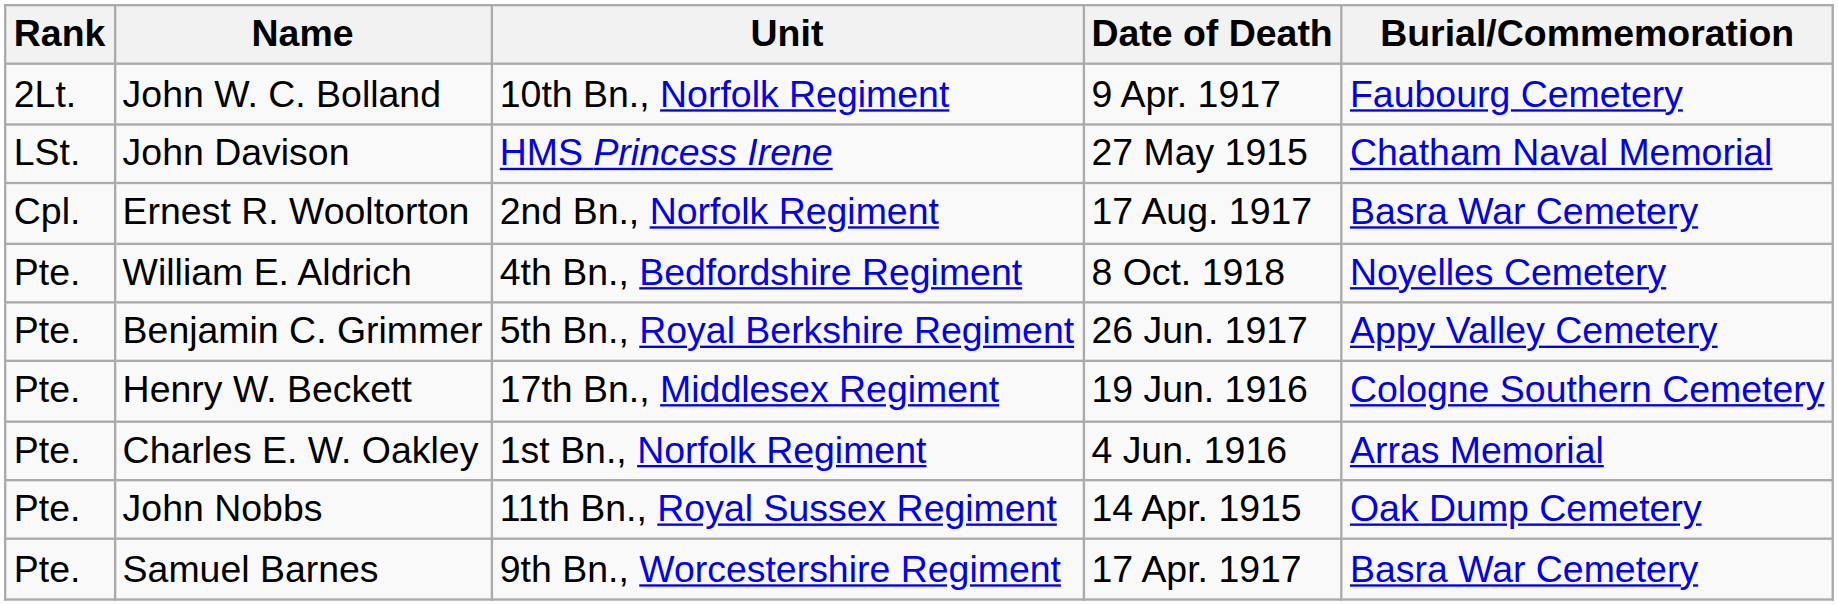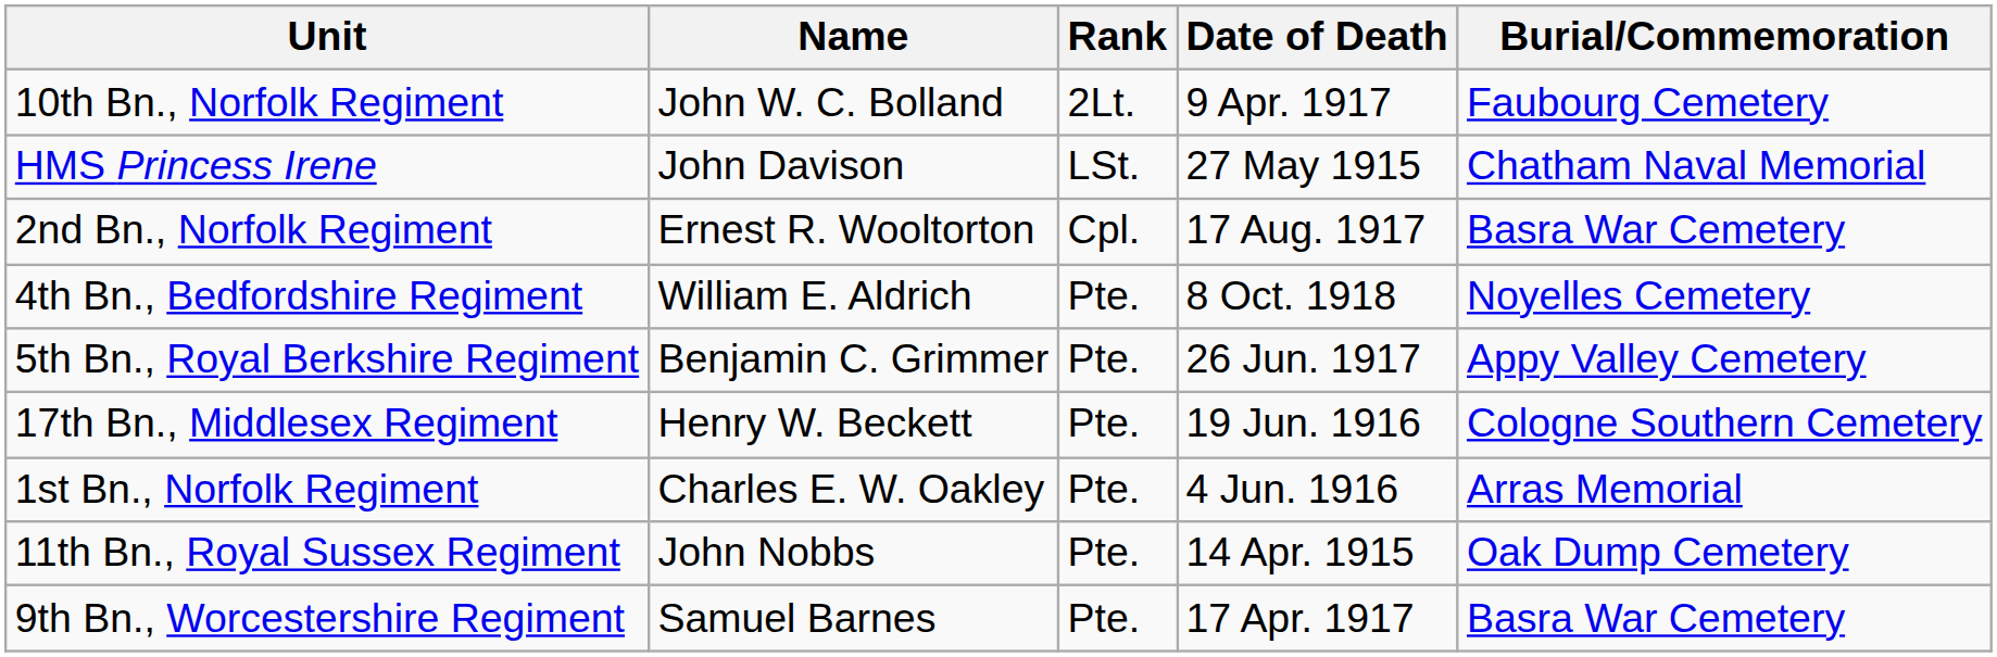 <table class="wikitable">
 <tr>
+<th>Unit</th>
+<th>Name</th>
 <th>Rank</th>
-<th>Name</th>
-<th>Unit</th>
 <th>Date of Death</th>
 <th>Burial/Commemoration</th>
 </tr>
 <tr>
+<td>10th Bn., <a href='#'>Norfolk Regiment</a></td>
+<td>John W. C. Bolland</td>
 <td>2Lt.</td>
-<td>John W. C. Bolland</td>
-<td>10th Bn., <a href='#'>Norfolk Regiment</a></td>
 <td>9 Apr. 1917</td>
 <td><a href='#'>Faubourg Cemetery</a></td>
 </tr>
 <tr>
+<td><a href='#'>HMS <em>Princess Irene</em></a></td>
+<td>John Davison</td>
 <td>LSt.</td>
-<td>John Davison</td>
-<td><a href='#'>HMS <em>Princess Irene</em></a></td>
 <td>27 May 1915</td>
 <td><a href='#'>Chatham Naval Memorial</a></td>
 </tr>
 <tr>
+<td>2nd Bn., <a href='#'>Norfolk Regiment</a></td>
+<td>Ernest R. Wooltorton</td>
 <td>Cpl.</td>
-<td>Ernest R. Wooltorton</td>
-<td>2nd Bn., <a href='#'>Norfolk Regiment</a></td>
 <td>17 Aug. 1917</td>
 <td><a href='#'>Basra War Cemetery</a></td>
 </tr>
 <tr>
+<td>4th Bn., <a href='#'>Bedfordshire Regiment</a></td>
+<td>William E. Aldrich</td>
 <td>Pte.</td>
-<td>William E. Aldrich</td>
-<td>4th Bn., <a href='#'>Bedfordshire Regiment</a></td>
 <td>8 Oct. 1918</td>
 <td><a href='#'>Noyelles Cemetery</a></td>
 </tr>
 <tr>
+<td>5th Bn., <a href='#'>Royal Berkshire Regiment</a></td>
+<td>Benjamin C. Grimmer</td>
 <td>Pte.</td>
-<td>Benjamin C. Grimmer</td>
-<td>5th Bn., <a href='#'>Royal Berkshire Regiment</a></td>
 <td>26 Jun. 1917</td>
 <td><a href='#'>Appy Valley Cemetery</a></td>
 </tr>
 <tr>
+<td>17th Bn., <a href='#'>Middlesex Regiment</a></td>
+<td>Henry W. Beckett</td>
 <td>Pte.</td>
-<td>Henry W. Beckett</td>
-<td>17th Bn., <a href='#'>Middlesex Regiment</a></td>
 <td>19 Jun. 1916</td>
 <td><a href='#'>Cologne Southern Cemetery</a></td>
 </tr>
 <tr>
+<td>1st Bn., <a href='#'>Norfolk Regiment</a></td>
+<td>Charles E. W. Oakley</td>
 <td>Pte.</td>
-<td>Charles E. W. Oakley</td>
-<td>1st Bn., <a href='#'>Norfolk Regiment</a></td>
 <td>4 Jun. 1916</td>
 <td><a href='#'>Arras Memorial</a></td>
 </tr>
 <tr>
+<td>11th Bn., <a href='#'>Royal Sussex Regiment</a></td>
+<td>John Nobbs</td>
 <td>Pte.</td>
-<td>John Nobbs</td>
-<td>11th Bn., <a href='#'>Royal Sussex Regiment</a></td>
 <td>14 Apr. 1915</td>
 <td><a href='#'>Oak Dump Cemetery</a></td>
 </tr>
 <tr>
+<td>9th Bn., <a href='#'>Worcestershire Regiment</a></td>
+<td>Samuel Barnes</td>
 <td>Pte.</td>
-<td>Samuel Barnes</td>
-<td>9th Bn., <a href='#'>Worcestershire Regiment</a></td>
 <td>17 Apr. 1917</td>
 <td><a href='#'>Basra War Cemetery</a></td>
 </tr>
 </table>
